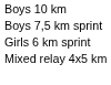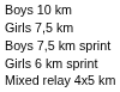 <table>
 <tr>
 <td>Boys 10 km</td>
+<td></td>
+<td></td>
+<td></td>
+</tr>
+<tr>
+<td>Girls 7,5 km</td>
 <td></td>
 <td></td>
 <td></td>
 </tr>
 <tr>
 <td>Boys 7,5 km sprint</td>
 <td></td>
 <td></td>
 <td></td>
 </tr>
 <tr>
 <td>Girls 6 km sprint</td>
 <td></td>
 <td></td>
 <td></td>
 </tr>
 <tr>
 <td>Mixed relay 4x5 km</td>
 <td></td>
 <td></td>
 <td></td>
 </tr>
 </table>
